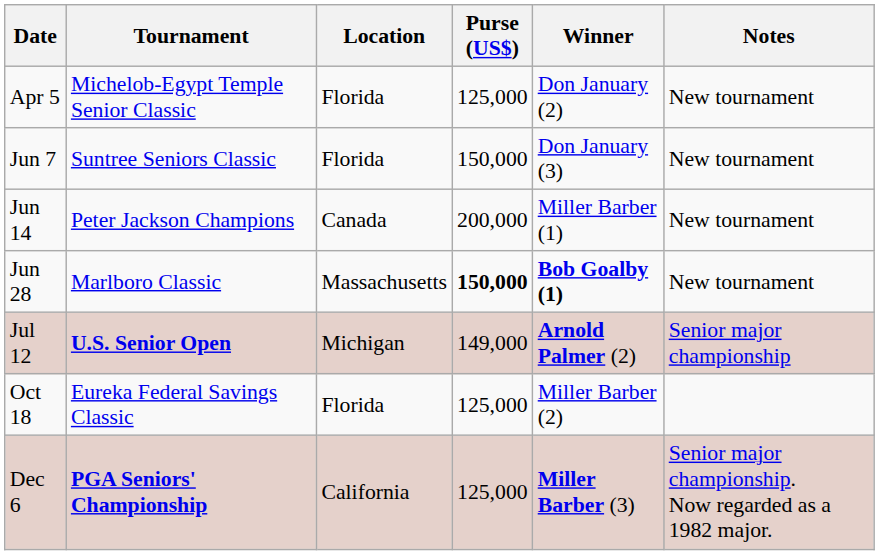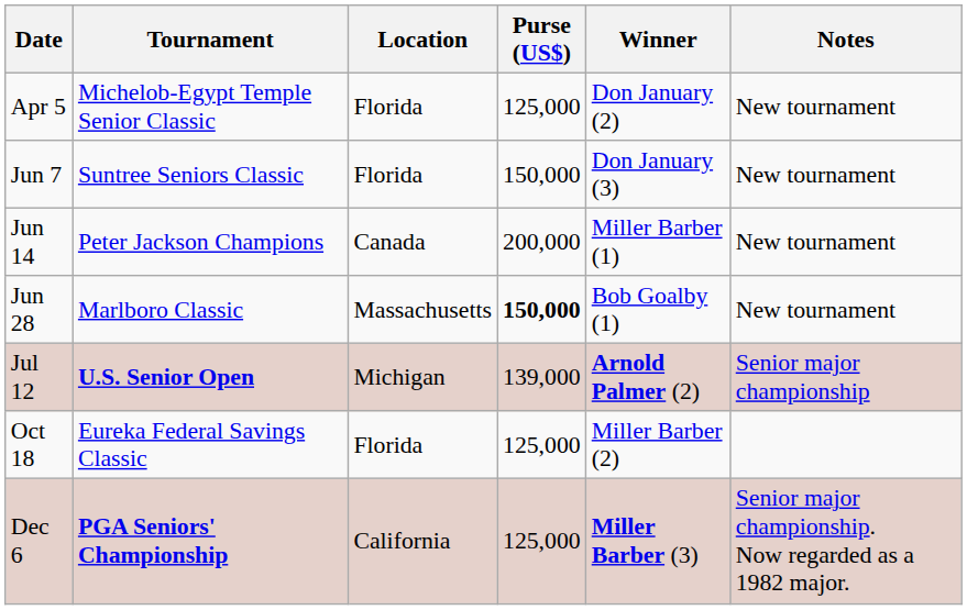 <table class="wikitable" style="font-size:95%">
 <tr>
 <th>Date</th>
 <th>Tournament</th>
 <th>Location</th>
 <th>Purse<br>(<a href='#'>US$</a>)</th>
 <th>Winner</th>
 <th>Notes</th>
 </tr>
 <tr>
 <td>Apr 5</td>
 <td><a href='#'>Michelob-Egypt Temple Senior Classic</a></td>
 <td>Florida</td>
 <td align=right>125,000</td>
 <td> <a href='#'>Don January</a> (2)</td>
 <td>New tournament</td>
 </tr>
 <tr>
 <td>Jun 7</td>
 <td><a href='#'>Suntree Seniors Classic</a></td>
 <td>Florida</td>
 <td align=right>150,000</td>
 <td> <a href='#'>Don January</a> (3)</td>
 <td>New tournament</td>
 </tr>
 <tr>
 <td>Jun 14</td>
 <td><a href='#'>Peter Jackson Champions</a></td>
 <td>Canada</td>
 <td align=right>200,000</td>
 <td> <a href='#'>Miller Barber</a> (1)</td>
 <td>New tournament</td>
 </tr>
 <tr>
 <td>Jun 28</td>
 <td><a href='#'>Marlboro Classic</a></td>
 <td>Massachusetts</td>
 <td align=right><strong>150,000</strong></td>
-<td><strong> <a href='#'>Bob Goalby</a> (1)</strong></td>
+<td> <a href='#'>Bob Goalby</a> (1)</td>
 <td>New tournament</td>
 </tr>
 <tr style="background:#e5d1cb;">
 <td>Jul 12</td>
 <td><strong><a href='#'>U.S. Senior Open</a></strong></td>
 <td>Michigan</td>
-<td align=right>149,000</td>
+<td align=right>139,000</td>
 <td> <strong><a href='#'>Arnold Palmer</a></strong> (2)</td>
 <td><a href='#'>Senior major championship</a></td>
 </tr>
 <tr>
 <td>Oct 18</td>
 <td><a href='#'>Eureka Federal Savings Classic</a></td>
 <td>Florida</td>
 <td align=right>125,000</td>
 <td> <a href='#'>Miller Barber</a> (2)</td>
 <td></td>
 </tr>
 <tr style="background:#e5d1cb;"|>
 <td>Dec 6</td>
 <td><strong><a href='#'>PGA Seniors' Championship</a></strong></td>
 <td>California</td>
 <td align=right>125,000</td>
 <td> <strong><a href='#'>Miller Barber</a></strong> (3)</td>
 <td><a href='#'>Senior major championship</a>.<br>Now regarded as a 1982 major.</td>
 </tr>
 </table>
